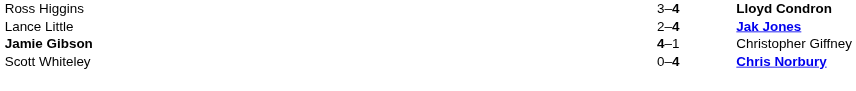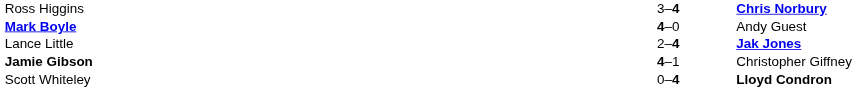 <table width="100%" cellspacing="1">
 <tr>
 <th width=45%></th>
 <th width=10%></th>
 <th width=45%></th>
 </tr>
 <tr>
 <td> Ross Higgins</td>
 <td align="center">3–<strong>4</strong></td>
-<td> <strong>Lloyd Condron</strong></td>
+<td> <strong><a href='#'>Chris Norbury</a></strong></td>
+</tr>
+<tr>
+<td> <strong><a href='#'>Mark Boyle</a></strong></td>
+<td align="center"><strong>4</strong>–0</td>
+<td> Andy Guest</td>
 </tr>
 <tr>
 <td> Lance Little</td>
 <td align="center">2–<strong>4</strong></td>
 <td> <strong><a href='#'>Jak Jones</a></strong></td>
 </tr>
 <tr>
 <td> <strong>Jamie Gibson</strong></td>
 <td align="center"><strong>4</strong>–1</td>
 <td> Christopher Giffney</td>
 </tr>
 <tr>
 <td> Scott Whiteley</td>
 <td align="center">0–<strong>4</strong></td>
-<td> <strong><a href='#'>Chris Norbury</a></strong></td>
+<td> <strong>Lloyd Condron</strong></td>
 </tr>
 </table>
